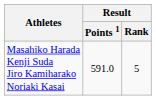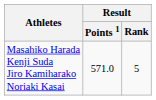 <table class="wikitable" border="1" style="font-size:90%">
 <tr>
 <th rowspan=2>Athletes</th>
 <th colspan=2>Result</th>
 </tr>
 <tr>
 <th>Points <sup>1</sup></th>
 <th>Rank</th>
 </tr>
 <tr>
 <td><a href='#'>Masahiko Harada</a><br><a href='#'>Kenji Suda</a><br><a href='#'>Jiro Kamiharako</a><br><a href='#'>Noriaki Kasai</a></td>
-<td align=center>591.0</td>
+<td align=center>571.0</td>
 <td align=center>5</td>
 </tr>
 </table>
